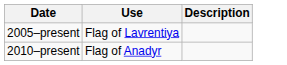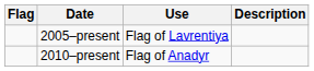 <table class="wikitable">
 <tr>
+<th>Flag</th>
 <th>Date</th>
 <th>Use</th>
 <th>Description</th>
 </tr>
 <tr>
+<td></td>
 <td>2005–present</td>
 <td>Flag of <a href='#'>Lavrentiya</a></td>
 <td></td>
 </tr>
 <tr>
+<td></td>
 <td>2010–present</td>
 <td>Flag of <a href='#'>Anadyr</a></td>
 <td></td>
 </tr>
 </table>
